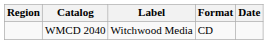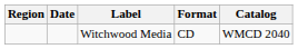 <table class="wikitable">
 <tr>
 <th>Region</th>
-<th>Catalog</th>
+<th>Date</th>
 <th>Label</th>
 <th>Format</th>
-<th>Date</th>
+<th>Catalog</th>
 </tr>
 <tr>
 <td></td>
-<td>WMCD 2040</td>
+<td></td>
 <td>Witchwood Media</td>
 <td>CD</td>
-<td></td>
+<td>WMCD 2040</td>
 </tr>
 </table>
